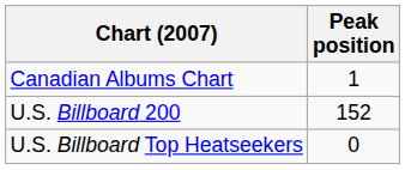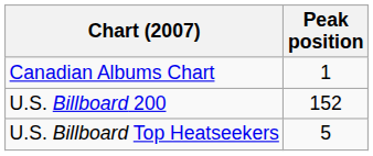 <table class="wikitable sortable">
 <tr>
 <th align="left">Chart (2007)</th>
 <th style="text-align:center;">Peak<br>position</th>
 </tr>
 <tr>
 <td align="left"><a href='#'>Canadian Albums Chart</a></td>
 <td style="text-align:center;">1</td>
 </tr>
 <tr>
 <td align="left">U.S. <a href='#'><em>Billboard</em> 200</a></td>
 <td style="text-align:center;">152</td>
 </tr>
 <tr>
 <td align="left">U.S. <em>Billboard</em> <a href='#'>Top Heatseekers</a></td>
-<td style="text-align:center;">0</td>
+<td style="text-align:center;">5</td>
 </tr>
 </table>
